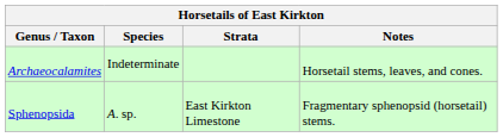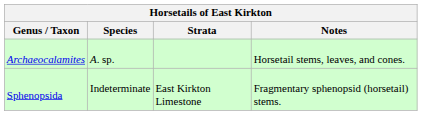 <table class="wikitable" align="center">
 <tr>
 <th colspan="4" align="center"><strong>Horsetails of East Kirkton</strong></th>
 </tr>
 <tr>
 <th>Genus / Taxon</th>
 <th>Species</th>
 <th>Strata</th>
 <th>Notes</th>
 </tr>
 <tr>
 <td style="background:#D1FFCF;"><br><em><a href='#'>Archaeocalamites</a></em></td>
-<td style="background:#D1FFCF;">Indeterminate</td>
+<td style="background:#D1FFCF;"><br><em>A</em>. sp.</td>
 <td style="background:#D1FFCF;"></td>
 <td style="background:#D1FFCF;"><br>Horsetail stems, leaves, and cones.</td>
 </tr>
 <tr>
 <td style="background:#D1FFCF;"><br><a href='#'>Sphenopsida</a></td>
-<td style="background:#D1FFCF;"><br><em>A</em>. sp.</td>
+<td style="background:#D1FFCF;">Indeterminate</td>
 <td style="background:#D1FFCF;"><br>East Kirkton Limestone</td>
 <td style="background:#D1FFCF;"><br>Fragmentary sphenopsid (horsetail) stems.</td>
 </tr>
 </table>
